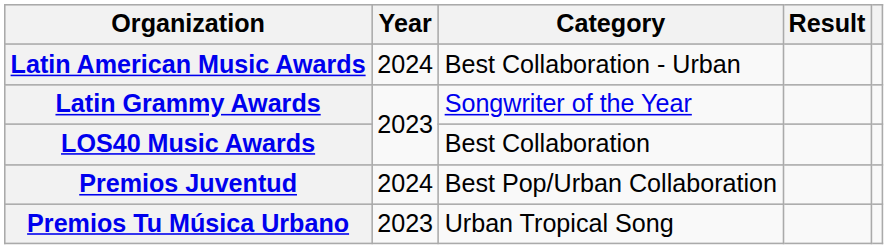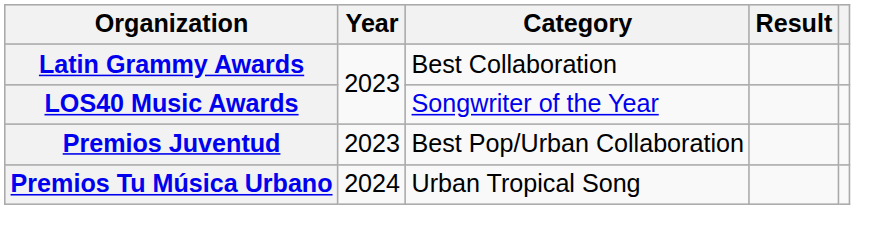 <table class="wikitable sortable plainrowheaders" style="border:none; margin:0;">
 <tr>
 <th scope="col">Organization</th>
 <th scope="col">Year</th>
 <th scope="col">Category</th>
 <th scope="col">Result</th>
 <th class="unsortable" scope="col"></th>
 </tr>
 <tr>
-<th scope="row"><a href='#'>Latin American Music Awards</a></th>
-<td>2024</td>
-<td>Best Collaboration - Urban</td>
+<th scope="row"><a href='#'>Latin Grammy Awards</a></th>
+<td rowspan="2">2023</td>
+<td>Best Collaboration</td>
 <td></td>
 <td style="text-align:center;"></td>
 </tr>
 <tr>
-<th scope="row"><a href='#'>Latin Grammy Awards</a></th>
-<td rowspan="2">2023</td>
+<th scope="row"><a href='#'>LOS40 Music Awards</a></th>
 <td><a href='#'>Songwriter of the Year</a></td>
 <td></td>
 <td style="text-align:center;"></td>
 </tr>
 <tr>
-<th scope="row"><a href='#'>LOS40 Music Awards</a></th>
-<td>Best Collaboration</td>
-<td></td>
-<td style="text-align:center;"></td>
-</tr>
-<tr>
 <th scope="row"><a href='#'>Premios Juventud</a></th>
-<td>2024</td>
+<td>2023</td>
 <td>Best Pop/Urban Collaboration</td>
 <td></td>
 <td style="text-align:center;"></td>
 </tr>
 <tr>
 <th scope="row"><a href='#'>Premios Tu Música Urbano</a></th>
-<td>2023</td>
+<td>2024</td>
 <td>Urban Tropical Song</td>
 <td></td>
 <td style="text-align:center;"></td>
 </tr>
 </table>
